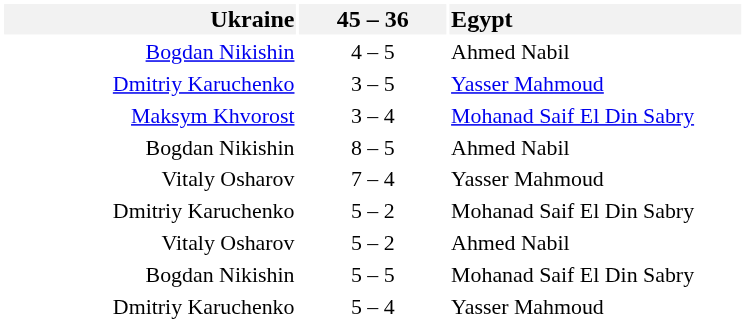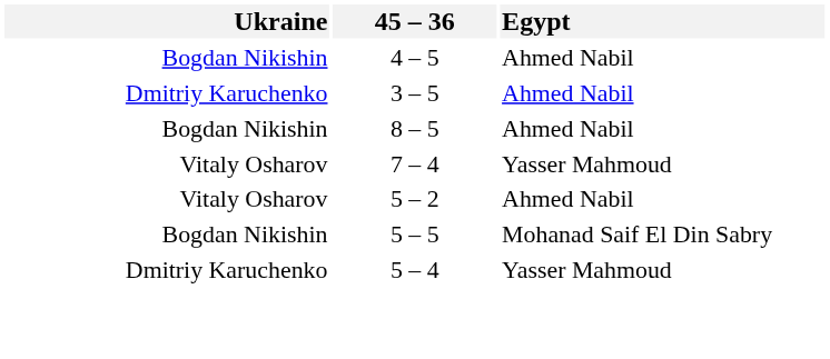 <table style="font-size:90%">
 <tr style="font-size:110%; background:#f2f2f2">
 <td style="width:12em" align=right><strong>Ukraine</strong> </td>
 <td style="width:6em" align=center><strong>45 – 36</strong></td>
 <td style="width:12em"> <strong>Egypt</strong></td>
 </tr>
 <tr>
 <td align=right><a href='#'>Bogdan Nikishin</a></td>
 <td align=center>4 – 5</td>
 <td>Ahmed Nabil</td>
 </tr>
 <tr>
 <td align=right><a href='#'>Dmitriy Karuchenko</a></td>
 <td align=center>3 – 5</td>
-<td><a href='#'>Yasser Mahmoud</a></td>
-</tr>
-<tr>
-<td align=right><a href='#'>Maksym Khvorost</a></td>
-<td align=center>3 – 4</td>
-<td><a href='#'>Mohanad Saif El Din Sabry</a></td>
+<td><a href='#'>Ahmed Nabil</a></td>
 </tr>
 <tr>
 <td align=right>Bogdan Nikishin</td>
 <td align=center>8 – 5</td>
 <td>Ahmed Nabil</td>
 </tr>
 <tr>
 <td align=right>Vitaly Osharov</td>
 <td align=center>7 – 4</td>
 <td>Yasser Mahmoud</td>
-</tr>
-<tr>
-<td align=right>Dmitriy Karuchenko</td>
-<td align=center>5 – 2</td>
-<td>Mohanad Saif El Din Sabry</td>
 </tr>
 <tr>
 <td align=right>Vitaly Osharov</td>
 <td align=center>5 – 2</td>
 <td>Ahmed Nabil</td>
 </tr>
 <tr>
 <td align=right>Bogdan Nikishin</td>
 <td align=center>5 – 5</td>
 <td>Mohanad Saif El Din Sabry</td>
 </tr>
 <tr>
 <td align=right>Dmitriy Karuchenko</td>
 <td align=center>5 – 4</td>
 <td>Yasser Mahmoud</td>
 </tr>
 </table>
